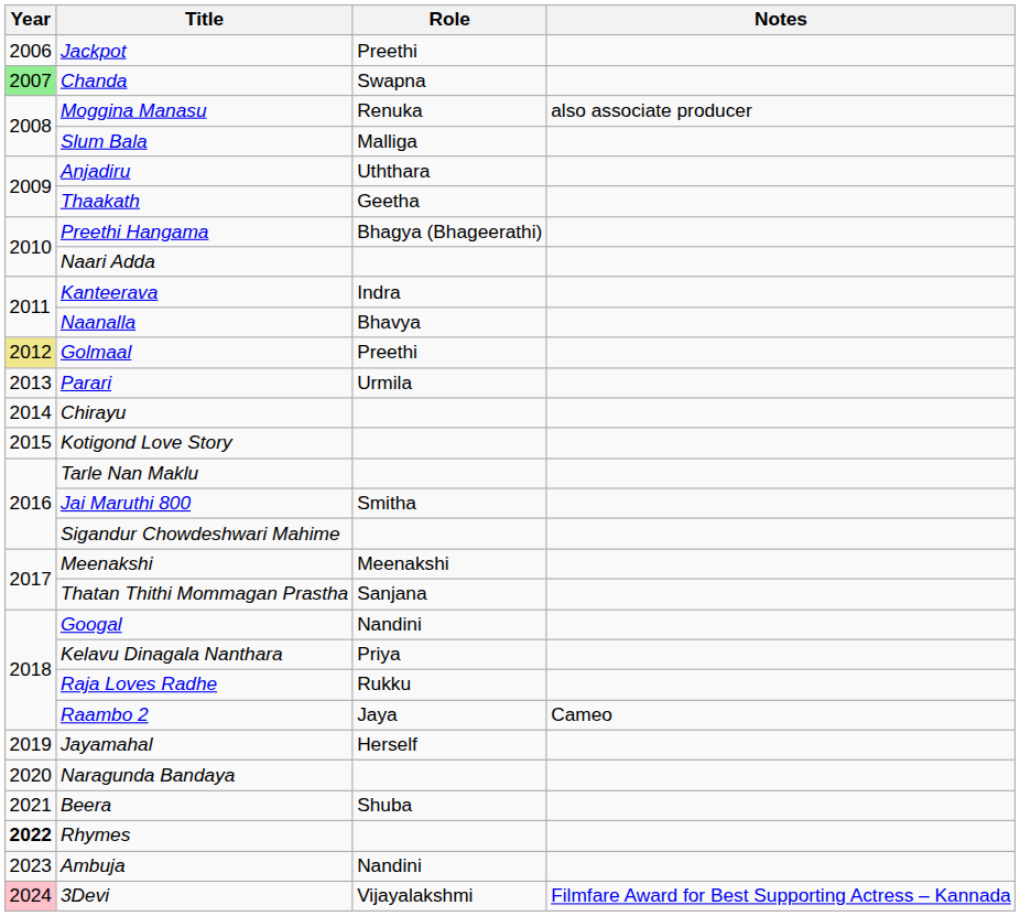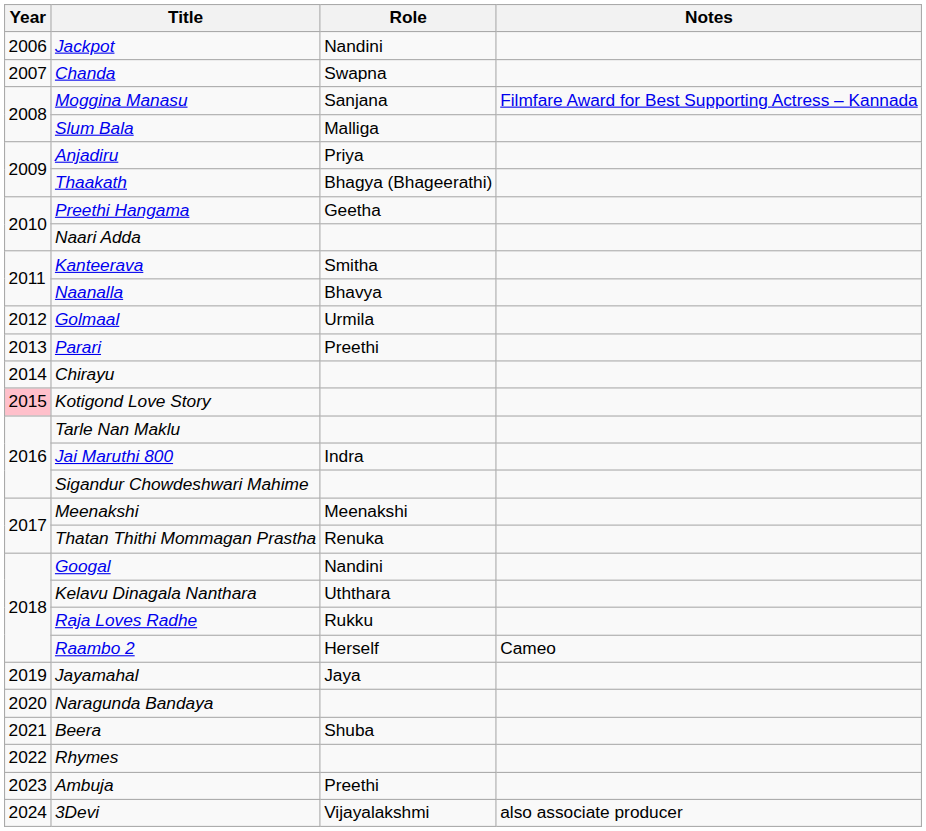 <table class="wikitable sortable">
 <tr>
 <th scope="col">Year</th>
 <th scope="col">Title</th>
 <th scope="col">Role</th>
 <th class="unsortable" scope="col">Notes</th>
 </tr>
 <tr>
 <td>2006</td>
 <td><em><a href='#'>Jackpot</a></em></td>
-<td>Preethi</td>
+<td>Nandini</td>
 <td></td>
 </tr>
 <tr>
-<td style="background: lightgreen;">2007</td>
+<td>2007</td>
 <td><em><a href='#'>Chanda</a></em></td>
 <td>Swapna</td>
 <td></td>
 </tr>
 <tr>
 <td rowspan="2">2008</td>
 <td><em><a href='#'>Moggina Manasu</a></em></td>
-<td>Renuka</td>
-<td>also associate producer</td>
+<td>Sanjana</td>
+<td><a href='#'>Filmfare Award for Best Supporting Actress – Kannada</a></td>
 </tr>
 <tr>
 <td><em><a href='#'>Slum Bala</a></em></td>
 <td>Malliga</td>
 <td></td>
 </tr>
 <tr>
 <td rowspan="2">2009</td>
 <td><em><a href='#'>Anjadiru</a></em></td>
-<td>Uththara</td>
+<td>Priya</td>
 <td></td>
 </tr>
 <tr>
 <td><em><a href='#'>Thaakath</a></em></td>
-<td>Geetha</td>
+<td>Bhagya (Bhageerathi)</td>
 <td></td>
 </tr>
 <tr>
 <td rowspan="2">2010</td>
 <td><em><a href='#'>Preethi Hangama</a></em></td>
-<td>Bhagya (Bhageerathi)</td>
+<td>Geetha</td>
 <td></td>
 </tr>
 <tr>
 <td><em>Naari Adda</em></td>
 <td></td>
 <td></td>
 </tr>
 <tr>
 <td rowspan="2">2011</td>
 <td><em><a href='#'>Kanteerava</a></em></td>
-<td>Indra</td>
+<td>Smitha</td>
 <td></td>
 </tr>
 <tr>
 <td><em><a href='#'>Naanalla</a></em></td>
 <td>Bhavya</td>
 <td></td>
 </tr>
 <tr>
-<td style="background: khaki;">2012</td>
+<td>2012</td>
 <td><em><a href='#'>Golmaal</a></em></td>
-<td>Preethi</td>
+<td>Urmila</td>
 <td></td>
 </tr>
 <tr>
 <td>2013</td>
 <td><em><a href='#'>Parari</a></em></td>
-<td>Urmila</td>
+<td>Preethi</td>
 <td></td>
 </tr>
 <tr>
 <td>2014</td>
 <td><em>Chirayu</em></td>
 <td></td>
 <td></td>
 </tr>
 <tr>
-<td>2015</td>
+<td style="background: pink;">2015</td>
 <td><em>Kotigond Love Story</em></td>
 <td></td>
 <td></td>
 </tr>
 <tr>
 <td rowspan="3">2016</td>
 <td><em>Tarle Nan Maklu</em></td>
 <td></td>
 <td></td>
 </tr>
 <tr>
 <td><em><a href='#'>Jai Maruthi 800</a></em></td>
-<td>Smitha</td>
+<td>Indra</td>
 <td></td>
 </tr>
 <tr>
 <td><em>Sigandur Chowdeshwari Mahime</em></td>
 <td></td>
 <td></td>
 </tr>
 <tr>
 <td rowspan="2">2017</td>
 <td><em>Meenakshi</em></td>
 <td>Meenakshi</td>
 <td></td>
 </tr>
 <tr>
 <td><em>Thatan Thithi Mommagan Prastha</em></td>
-<td>Sanjana</td>
+<td>Renuka</td>
 <td></td>
 </tr>
 <tr>
 <td rowspan="4">2018</td>
 <td><em><a href='#'>Googal</a></em></td>
 <td>Nandini</td>
 <td></td>
 </tr>
 <tr>
 <td><em>Kelavu Dinagala Nanthara</em></td>
-<td>Priya</td>
+<td>Uththara</td>
 <td></td>
 </tr>
 <tr>
 <td><em><a href='#'>Raja Loves Radhe</a></em></td>
 <td>Rukku</td>
 <td></td>
 </tr>
 <tr>
 <td><em><a href='#'>Raambo 2</a></em></td>
-<td>Jaya</td>
+<td>Herself</td>
 <td>Cameo</td>
 </tr>
 <tr>
 <td>2019</td>
 <td><em>Jayamahal</em></td>
-<td>Herself</td>
+<td>Jaya</td>
 <td></td>
 </tr>
 <tr>
 <td>2020</td>
 <td><em>Naragunda Bandaya</em></td>
 <td></td>
 <td></td>
 </tr>
 <tr>
 <td>2021</td>
 <td><em>Beera</em></td>
 <td>Shuba</td>
 <td></td>
 </tr>
 <tr>
-<td><strong>2022</strong></td>
+<td>2022</td>
 <td><em>Rhymes</em></td>
 <td></td>
 <td></td>
 </tr>
 <tr>
 <td>2023</td>
 <td><em>Ambuja</em></td>
-<td>Nandini</td>
+<td>Preethi</td>
 <td></td>
 </tr>
 <tr>
-<td style="background: pink;">2024</td>
+<td>2024</td>
 <td><em>3Devi</em></td>
 <td>Vijayalakshmi</td>
-<td><a href='#'>Filmfare Award for Best Supporting Actress – Kannada</a></td>
+<td>also associate producer</td>
 </tr>
 </table>
